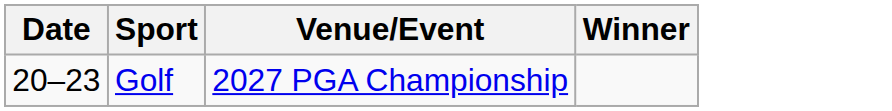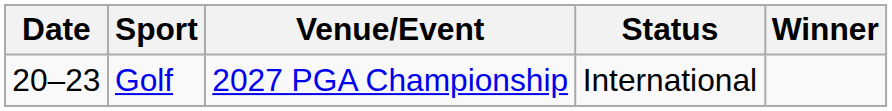 <table class="wikitable source">
 <tr>
 <th>Date</th>
 <th>Sport</th>
 <th>Venue/Event</th>
+<th>Status</th>
 <th>Winner</th>
 </tr>
 <tr>
 <td>20–23</td>
 <td><a href='#'>Golf</a></td>
 <td> <a href='#'>2027 PGA Championship</a></td>
+<td>International</td>
 <td></td>
 </tr>
 </table>
